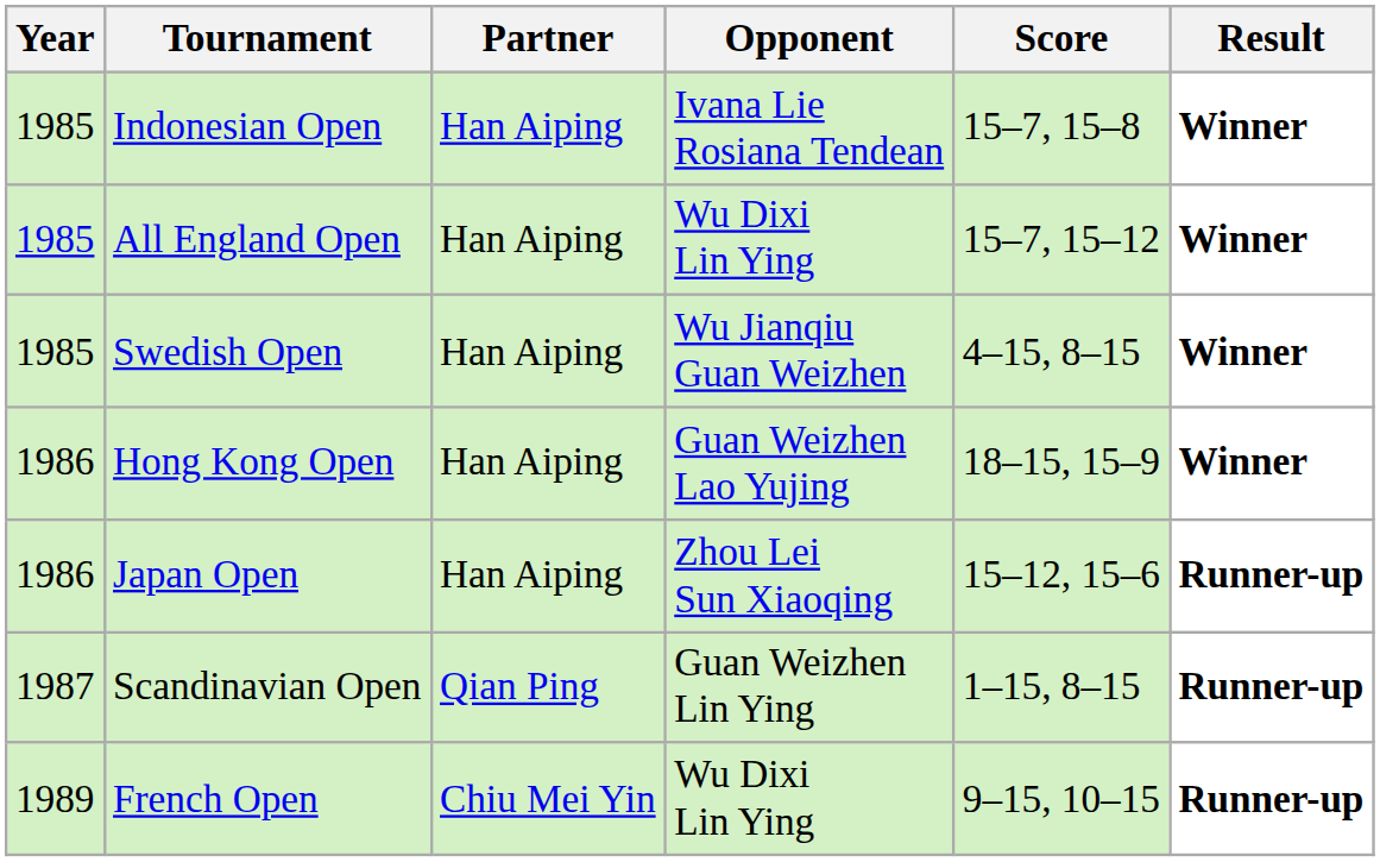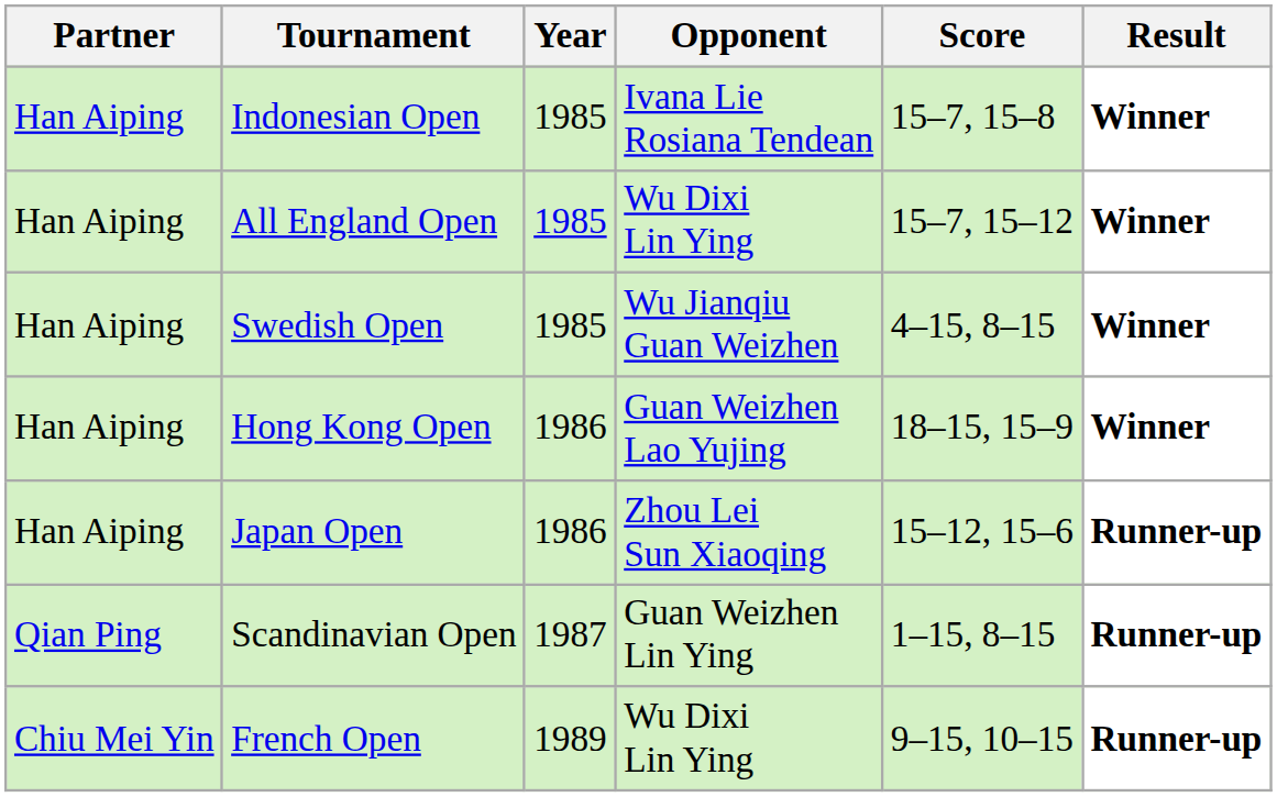 <table class="sortable wikitable" style="font-size: 90%;">
 <tr>
+<th>Partner</th>
+<th>Tournament</th>
 <th>Year</th>
-<th>Tournament</th>
-<th>Partner</th>
 <th>Opponent</th>
 <th>Score</th>
 <th>Result</th>
 </tr>
 <tr style="background:#D4F1C5">
+<td align="left"> <a href='#'>Han Aiping</a></td>
+<td align="left"><a href='#'>Indonesian Open</a></td>
 <td align="center">1985</td>
-<td align="left"><a href='#'>Indonesian Open</a></td>
-<td align="left"> <a href='#'>Han Aiping</a></td>
 <td align="left"> <a href='#'>Ivana Lie</a> <br> <a href='#'>Rosiana Tendean</a></td>
 <td align="left">15–7, 15–8</td>
 <td style="text-align:left; background:white"> <strong>Winner</strong></td>
 </tr>
 <tr style="background:#D4F1C5">
+<td align="left"> Han Aiping</td>
+<td align="left"><a href='#'>All England Open</a></td>
 <td align="center"><a href='#'>1985</a></td>
-<td align="left"><a href='#'>All England Open</a></td>
-<td align="left"> Han Aiping</td>
 <td align="left"> <a href='#'>Wu Dixi</a> <br> <a href='#'>Lin Ying</a></td>
 <td align="left">15–7, 15–12</td>
 <td style="text-align:left; background:white"> <strong>Winner</strong></td>
 </tr>
 <tr style="background:#D4F1C5">
+<td align="left"> Han Aiping</td>
+<td align="left"><a href='#'>Swedish Open</a></td>
 <td align="center">1985</td>
-<td align="left"><a href='#'>Swedish Open</a></td>
-<td align="left"> Han Aiping</td>
 <td align="left"> <a href='#'>Wu Jianqiu</a> <br> <a href='#'>Guan Weizhen</a></td>
 <td align="left">4–15, 8–15</td>
 <td style="text-align:left; background:white"> <strong>Winner</strong></td>
 </tr>
 <tr style="background:#D4F1C5">
+<td align="left"> Han Aiping</td>
+<td align="left"><a href='#'>Hong Kong Open</a></td>
 <td align="center">1986</td>
-<td align="left"><a href='#'>Hong Kong Open</a></td>
-<td align="left"> Han Aiping</td>
 <td align="left"> <a href='#'>Guan Weizhen</a> <br> <a href='#'>Lao Yujing</a></td>
 <td align="left">18–15, 15–9</td>
 <td style="text-align:left; background:white"> <strong>Winner</strong></td>
 </tr>
 <tr style="background:#D4F1C5">
+<td align="left"> Han Aiping</td>
+<td align="left"><a href='#'>Japan Open</a></td>
 <td align="center">1986</td>
-<td align="left"><a href='#'>Japan Open</a></td>
-<td align="left"> Han Aiping</td>
 <td align="left"> <a href='#'>Zhou Lei</a> <br> <a href='#'>Sun Xiaoqing</a></td>
 <td align="left">15–12, 15–6</td>
 <td style="text-align:left; background:white"> <strong>Runner-up</strong></td>
 </tr>
 <tr style="background:#D4F1C5">
+<td align="left"> <a href='#'>Qian Ping</a></td>
+<td align="left">Scandinavian Open</td>
 <td align="center">1987</td>
-<td align="left">Scandinavian Open</td>
-<td align="left"> <a href='#'>Qian Ping</a></td>
 <td align="left"> Guan Weizhen <br> Lin Ying</td>
 <td align="left">1–15, 8–15</td>
 <td style="text-align:left; background:white"> <strong>Runner-up</strong></td>
 </tr>
 <tr style="background:#D4F1C5">
+<td align="left"> <a href='#'>Chiu Mei Yin</a></td>
+<td align="left"><a href='#'>French Open</a></td>
 <td align="center">1989</td>
-<td align="left"><a href='#'>French Open</a></td>
-<td align="left"> <a href='#'>Chiu Mei Yin</a></td>
 <td align="left"> Wu Dixi <br> Lin Ying</td>
 <td align="left">9–15, 10–15</td>
 <td style="text-align:left; background:white"> <strong>Runner-up</strong></td>
 </tr>
 </table>
